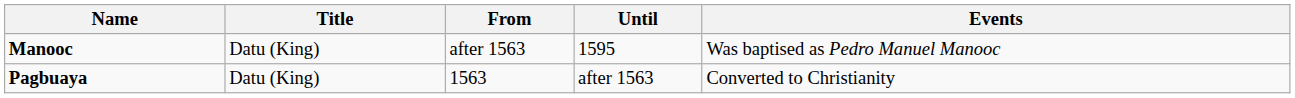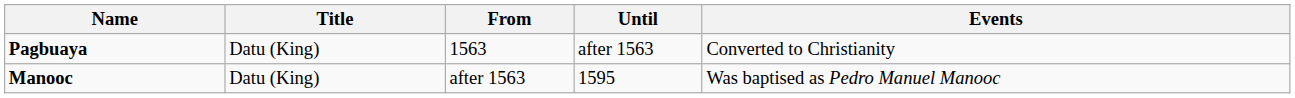 <table width=70% class="wikitable">
 <tr>
 <th width=12%>Name</th>
 <th width=12%>Title</th>
 <th width=7%>From</th>
 <th width=7%>Until</th>
 <th width=32%>Events</th>
 </tr>
 <tr>
+<td><strong>Pagbuaya</strong></td>
+<td>Datu (King)</td>
+<td>1563</td>
+<td>after 1563</td>
+<td>Converted to Christianity</td>
+</tr>
+<tr>
 <td><strong>Manooc</strong></td>
 <td>Datu (King)</td>
 <td>after 1563</td>
 <td>1595</td>
 <td>Was baptised as <em>Pedro Manuel Manooc</em></td>
 </tr>
-<tr>
-<td><strong>Pagbuaya</strong></td>
-<td>Datu (King)</td>
-<td>1563</td>
-<td>after 1563</td>
-<td>Converted to Christianity</td>
-</tr>
 </table>
